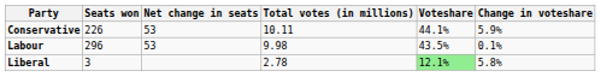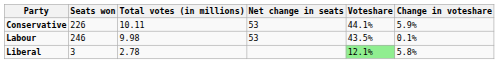 <table class="wikitable">
 <tr>
 <th>Party</th>
 <th>Seats won</th>
+<th>Total votes (in millions)</th>
 <th>Net change in seats</th>
-<th>Total votes (in millions)</th>
 <th>Voteshare</th>
 <th>Change in voteshare</th>
 </tr>
 <tr>
 <td><strong>Conservative</strong></td>
 <td>226</td>
+<td>10.11</td>
 <td>53</td>
-<td>10.11</td>
 <td>44.1%</td>
 <td>5.9%</td>
 </tr>
 <tr>
 <td><strong>Labour</strong></td>
-<td>296</td>
+<td>246</td>
+<td>9.98</td>
 <td>53</td>
-<td>9.98</td>
 <td>43.5%</td>
 <td>0.1%</td>
 </tr>
 <tr>
 <td><strong>Liberal</strong></td>
 <td>3</td>
+<td>2.78</td>
 <td></td>
-<td>2.78</td>
 <td style="background: lightgreen;">12.1%</td>
 <td>5.8%</td>
 </tr>
 </table>
